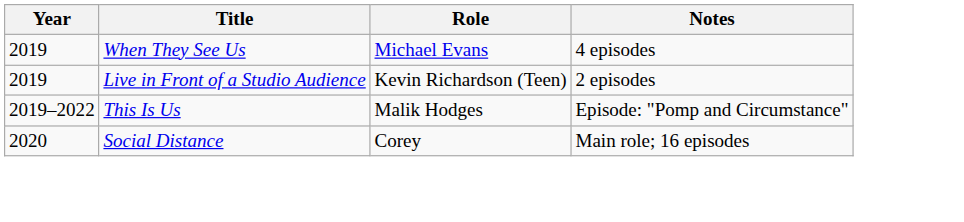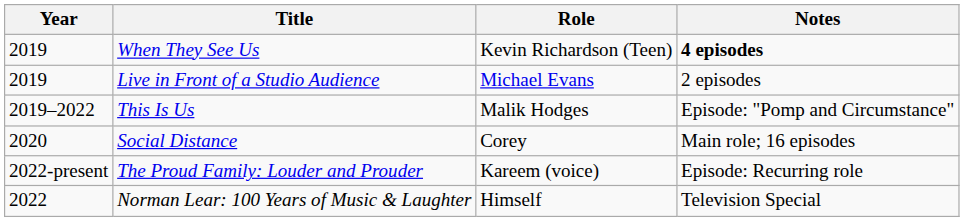 <table class="wikitable sortable">
 <tr>
 <th>Year</th>
 <th>Title</th>
 <th>Role</th>
 <th class="unsortable">Notes</th>
 </tr>
 <tr>
 <td>2019</td>
 <td><em><a href='#'>When They See Us</a></em></td>
-<td><a href='#'>Michael Evans</a></td>
-<td>4 episodes</td>
+<td>Kevin Richardson (Teen)</td>
+<td><strong>4 episodes</strong></td>
 </tr>
 <tr>
 <td>2019</td>
 <td><em><a href='#'>Live in Front of a Studio Audience</a></em></td>
-<td>Kevin Richardson (Teen)</td>
+<td><a href='#'>Michael Evans</a></td>
 <td>2 episodes</td>
 </tr>
 <tr>
 <td>2019–2022</td>
 <td><em><a href='#'>This Is Us</a></em></td>
 <td>Malik Hodges</td>
 <td>Episode: "Pomp and Circumstance"</td>
 </tr>
 <tr>
 <td>2020</td>
 <td><a href='#'><em>Social Distance</em></a></td>
 <td>Corey</td>
 <td>Main role; 16 episodes</td>
 </tr>
+<tr>
+<td>2022-present</td>
+<td><em><a href='#'>The Proud Family: Louder and Prouder</a></em></td>
+<td>Kareem (voice)</td>
+<td>Episode: Recurring role</td>
+</tr>
+<tr>
+<td>2022</td>
+<td><em>Norman Lear: 100 Years of Music & Laughter</em></td>
+<td>Himself</td>
+<td>Television Special </td>
+</tr>
 </table>
